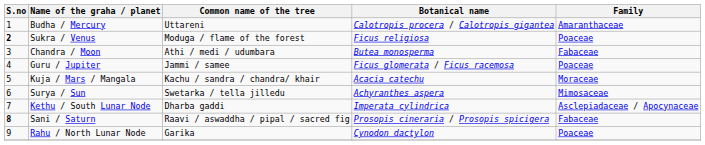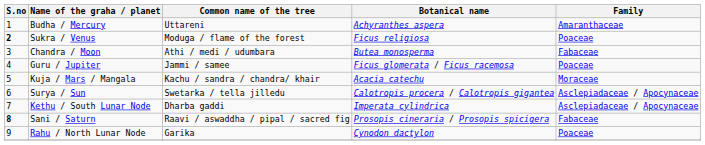 <table class="wikitable sortable">
 <tr>
 <th>S.no</th>
 <th>Name of the graha / planet</th>
 <th>Common name of the tree</th>
 <th>Botanical name</th>
 <th>Family</th>
 </tr>
 <tr>
 <td>1</td>
 <td>Budha / <a href='#'>Mercury</a></td>
 <td>Uttareni</td>
-<td><em><a href='#'>Calotropis procera</a></em> / <em><a href='#'>Calotropis gigantea</a></em></td>
+<td><em><a href='#'>Achyranthes aspera</a></em></td>
 <td><a href='#'>Amaranthaceae</a></td>
 </tr>
 <tr>
 <td><strong>2</strong></td>
 <td>Sukra / <a href='#'>Venus</a></td>
 <td>Moduga / flame of the forest</td>
 <td><em><a href='#'>Ficus religiosa</a></em></td>
 <td><a href='#'>Poaceae</a></td>
 </tr>
 <tr>
 <td>3</td>
 <td>Chandra / <a href='#'>Moon</a></td>
 <td>Athi / medi / udumbara</td>
 <td><em><a href='#'>Butea monosperma</a></em></td>
 <td><a href='#'>Fabaceae</a></td>
 </tr>
 <tr>
 <td>4</td>
 <td>Guru / <a href='#'>Jupiter</a></td>
 <td>Jammi / samee</td>
 <td><em><a href='#'>Ficus glomerata</a></em> / <em><a href='#'>Ficus racemosa</a></em></td>
 <td><a href='#'>Poaceae</a></td>
 </tr>
 <tr>
 <td>5</td>
 <td>Kuja / <a href='#'>Mars</a> / Mangala</td>
 <td>Kachu / sandra / chandra/ khair</td>
 <td><em><a href='#'>Acacia catechu</a></em></td>
 <td><a href='#'>Moraceae</a></td>
 </tr>
 <tr>
 <td>6</td>
 <td>Surya / <a href='#'>Sun</a></td>
 <td>Swetarka / tella jilledu</td>
-<td><em><a href='#'>Achyranthes aspera</a></em></td>
-<td><a href='#'>Mimosaceae</a></td>
+<td><em><a href='#'>Calotropis procera</a></em> / <em><a href='#'>Calotropis gigantea</a></em></td>
+<td><a href='#'>Asclepiadaceae</a> / <a href='#'>Apocynaceae</a></td>
 </tr>
 <tr>
 <td>7</td>
 <td><a href='#'>Kethu</a> / South <a href='#'>Lunar Node</a></td>
 <td>Dharba gaddi</td>
 <td><em><a href='#'>Imperata cylindrica</a></em></td>
 <td><a href='#'>Asclepiadaceae</a> / <a href='#'>Apocynaceae</a></td>
 </tr>
 <tr>
 <td><strong>8</strong></td>
 <td>Sani / <a href='#'>Saturn</a></td>
 <td>Raavi / aswaddha / pipal / sacred fig</td>
 <td><em><a href='#'>Prosopis cineraria</a></em> / <em><a href='#'>Prosopis spicigera</a></em></td>
 <td><a href='#'>Fabaceae</a></td>
 </tr>
 <tr>
 <td>9</td>
 <td><a href='#'>Rahu</a> / North Lunar Node</td>
 <td>Garika</td>
 <td><em><a href='#'>Cynodon dactylon</a></em></td>
 <td><a href='#'>Poaceae</a></td>
 </tr>
 <tr>
 </tr>
 </table>
